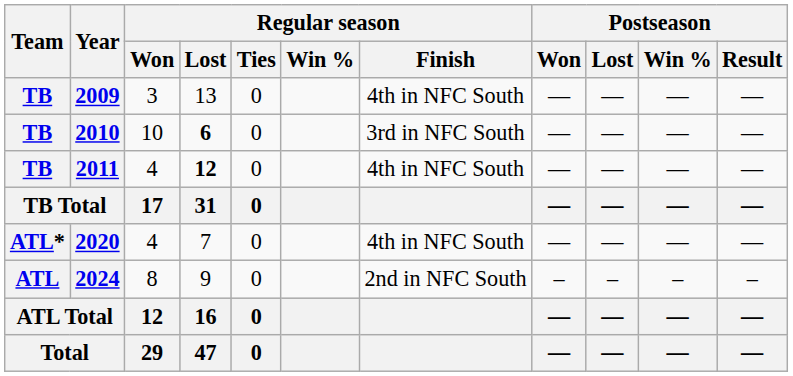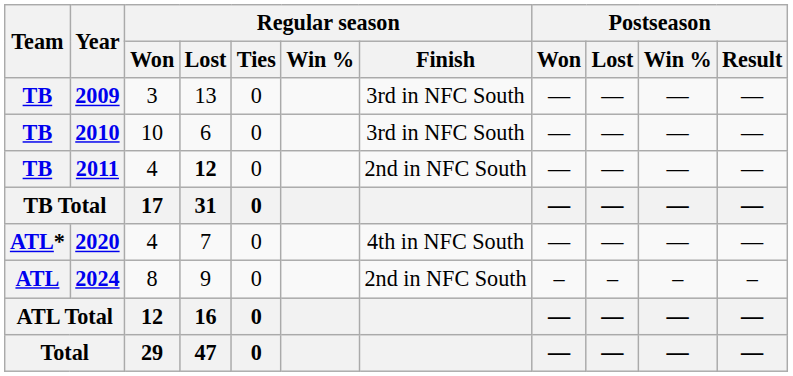 <table class="wikitable" style="font-size: 95%; text-align:center;">
 <tr>
 <th rowspan="2">Team</th>
 <th rowspan="2">Year</th>
 <th colspan="5">Regular season</th>
 <th colspan="4">Postseason</th>
 </tr>
 <tr>
 <th>Won</th>
 <th>Lost</th>
 <th>Ties</th>
 <th>Win %</th>
 <th>Finish</th>
 <th>Won</th>
 <th>Lost</th>
 <th>Win %</th>
 <th>Result</th>
 </tr>
 <tr>
 <th><a href='#'>TB</a></th>
 <th><a href='#'>2009</a></th>
 <td>3</td>
 <td>13</td>
 <td>0</td>
 <td></td>
-<td>4th in NFC South</td>
+<td>3rd in NFC South</td>
 <td>—</td>
 <td>—</td>
 <td>—</td>
 <td>—</td>
 </tr>
 <tr>
 <th><a href='#'>TB</a></th>
 <th><a href='#'>2010</a></th>
 <td>10</td>
-<td><strong>6</strong></td>
+<td>6</td>
 <td>0</td>
 <td></td>
 <td>3rd in NFC South</td>
 <td>—</td>
 <td>—</td>
 <td>—</td>
 <td>—</td>
 </tr>
 <tr>
 <th><a href='#'>TB</a></th>
 <th><a href='#'>2011</a></th>
 <td>4</td>
 <td><strong>12</strong></td>
 <td>0</td>
 <td></td>
-<td>4th in NFC South</td>
+<td>2nd in NFC South</td>
 <td>—</td>
 <td>—</td>
 <td>—</td>
 <td>—</td>
 </tr>
 <tr>
 <th colspan="2">TB Total</th>
 <th>17</th>
 <th>31</th>
 <th>0</th>
 <th></th>
 <th></th>
 <th>—</th>
 <th>—</th>
 <th>—</th>
 <th>—</th>
 </tr>
 <tr>
 <th><a href='#'>ATL</a>*</th>
 <th><a href='#'>2020</a></th>
 <td>4</td>
 <td>7</td>
 <td>0</td>
 <td></td>
 <td>4th in NFC South</td>
 <td>—</td>
 <td>—</td>
 <td>—</td>
 <td>—</td>
 </tr>
 <tr>
 <th><a href='#'>ATL</a></th>
 <th><a href='#'>2024</a></th>
 <td>8</td>
 <td>9</td>
 <td>0</td>
 <td></td>
 <td>2nd in NFC South</td>
 <td>–</td>
 <td>–</td>
 <td>–</td>
 <td>–</td>
 </tr>
 <tr>
 <th colspan="2">ATL Total</th>
 <th>12</th>
 <th>16</th>
 <th>0</th>
 <th></th>
 <th></th>
 <th>—</th>
 <th>—</th>
 <th>—</th>
 <th>—</th>
 </tr>
 <tr>
 <th colspan="2">Total</th>
 <th>29</th>
 <th>47</th>
 <th>0</th>
 <th></th>
 <th></th>
 <th>—</th>
 <th>—</th>
 <th>—</th>
 <th>—</th>
 </tr>
 </table>
